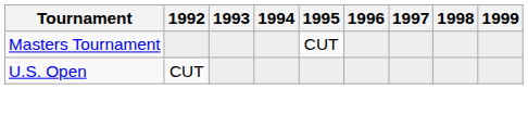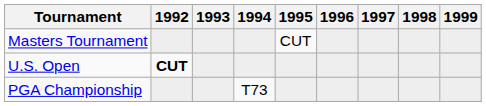 <table class="wikitable" style="font-size:95%;text-align:center;">
 <tr>
 <th>Tournament</th>
 <th>1992</th>
 <th>1993</th>
 <th>1994</th>
 <th>1995</th>
 <th>1996</th>
 <th>1997</th>
 <th>1998</th>
 <th>1999</th>
 </tr>
 <tr>
 <td align=left><a href='#'>Masters Tournament</a></td>
 <td style="background:#eeeeee;"></td>
 <td style="background:#eeeeee;"></td>
 <td style="background:#eeeeee;"></td>
 <td>CUT</td>
 <td style="background:#eeeeee;"></td>
 <td style="background:#eeeeee;"></td>
 <td style="background:#eeeeee;"></td>
 <td style="background:#eeeeee;"></td>
 </tr>
 <tr>
 <td align=left><a href='#'>U.S. Open</a></td>
-<td>CUT</td>
+<td><strong>CUT</strong></td>
 <td style="background:#eeeeee;"></td>
 <td style="background:#eeeeee;"></td>
 <td style="background:#eeeeee;"></td>
 <td style="background:#eeeeee;"></td>
 <td style="background:#eeeeee;"></td>
 <td style="background:#eeeeee;"></td>
 <td style="background:#eeeeee;"></td>
 </tr>
+<tr>
+<td align=left><a href='#'>PGA Championship</a></td>
+<td style="background:#eeeeee;"></td>
+<td style="background:#eeeeee;"></td>
+<td>T73</td>
+<td style="background:#eeeeee;"></td>
+<td style="background:#eeeeee;"></td>
+<td style="background:#eeeeee;"></td>
+<td style="background:#eeeeee;"></td>
+<td style="background:#eeeeee;"></td>
+</tr>
 </table>
